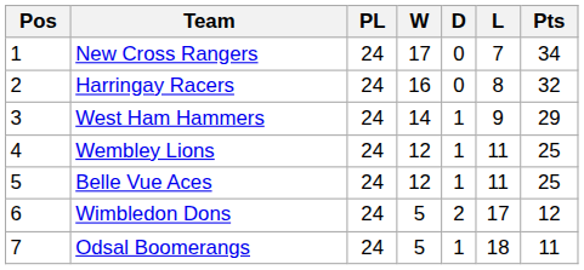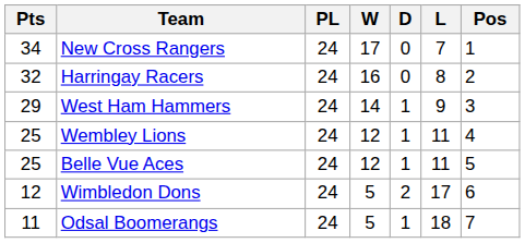 <table class=wikitable width="450" style="background:#FFFFFF;">
 <tr>
-<th>Pos</th>
+<th>Pts</th>
 <th>Team</th>
 <th>PL</th>
 <th>W</th>
 <th>D</th>
 <th>L</th>
-<th>Pts</th>
+<th>Pos</th>
 </tr>
 <tr>
-<td>1</td>
+<td align="center">34</td>
 <td><a href='#'>New Cross Rangers</a></td>
 <td align="center">24</td>
 <td align="center">17</td>
 <td align="center">0</td>
 <td align="center">7</td>
-<td align="center">34</td>
+<td>1</td>
 </tr>
 <tr>
-<td>2</td>
+<td align="center">32</td>
 <td><a href='#'>Harringay Racers</a></td>
 <td align="center">24</td>
 <td align="center">16</td>
 <td align="center">0</td>
 <td align="center">8</td>
-<td align="center">32</td>
+<td>2</td>
 </tr>
 <tr>
-<td>3</td>
+<td align="center">29</td>
 <td><a href='#'>West Ham Hammers</a></td>
 <td align="center">24</td>
 <td align="center">14</td>
 <td align="center">1</td>
 <td align="center">9</td>
-<td align="center">29</td>
+<td>3</td>
 </tr>
 <tr>
-<td>4</td>
+<td align="center">25</td>
 <td><a href='#'>Wembley Lions</a></td>
 <td align="center">24</td>
 <td align="center">12</td>
 <td align="center">1</td>
 <td align="center">11</td>
-<td align="center">25</td>
+<td>4</td>
 </tr>
 <tr>
-<td>5</td>
+<td align="center">25</td>
 <td><a href='#'>Belle Vue Aces</a></td>
 <td align="center">24</td>
 <td align="center">12</td>
 <td align="center">1</td>
 <td align="center">11</td>
-<td align="center">25</td>
+<td>5</td>
 </tr>
 <tr>
-<td>6</td>
+<td align="center">12</td>
 <td><a href='#'>Wimbledon Dons</a></td>
 <td align="center">24</td>
 <td align="center">5</td>
 <td align="center">2</td>
 <td align="center">17</td>
-<td align="center">12</td>
+<td>6</td>
 </tr>
 <tr>
-<td>7</td>
+<td align="center">11</td>
 <td><a href='#'>Odsal Boomerangs</a></td>
 <td align="center">24</td>
 <td align="center">5</td>
 <td align="center">1</td>
 <td align="center">18</td>
-<td align="center">11</td>
+<td>7</td>
 </tr>
 </table>
